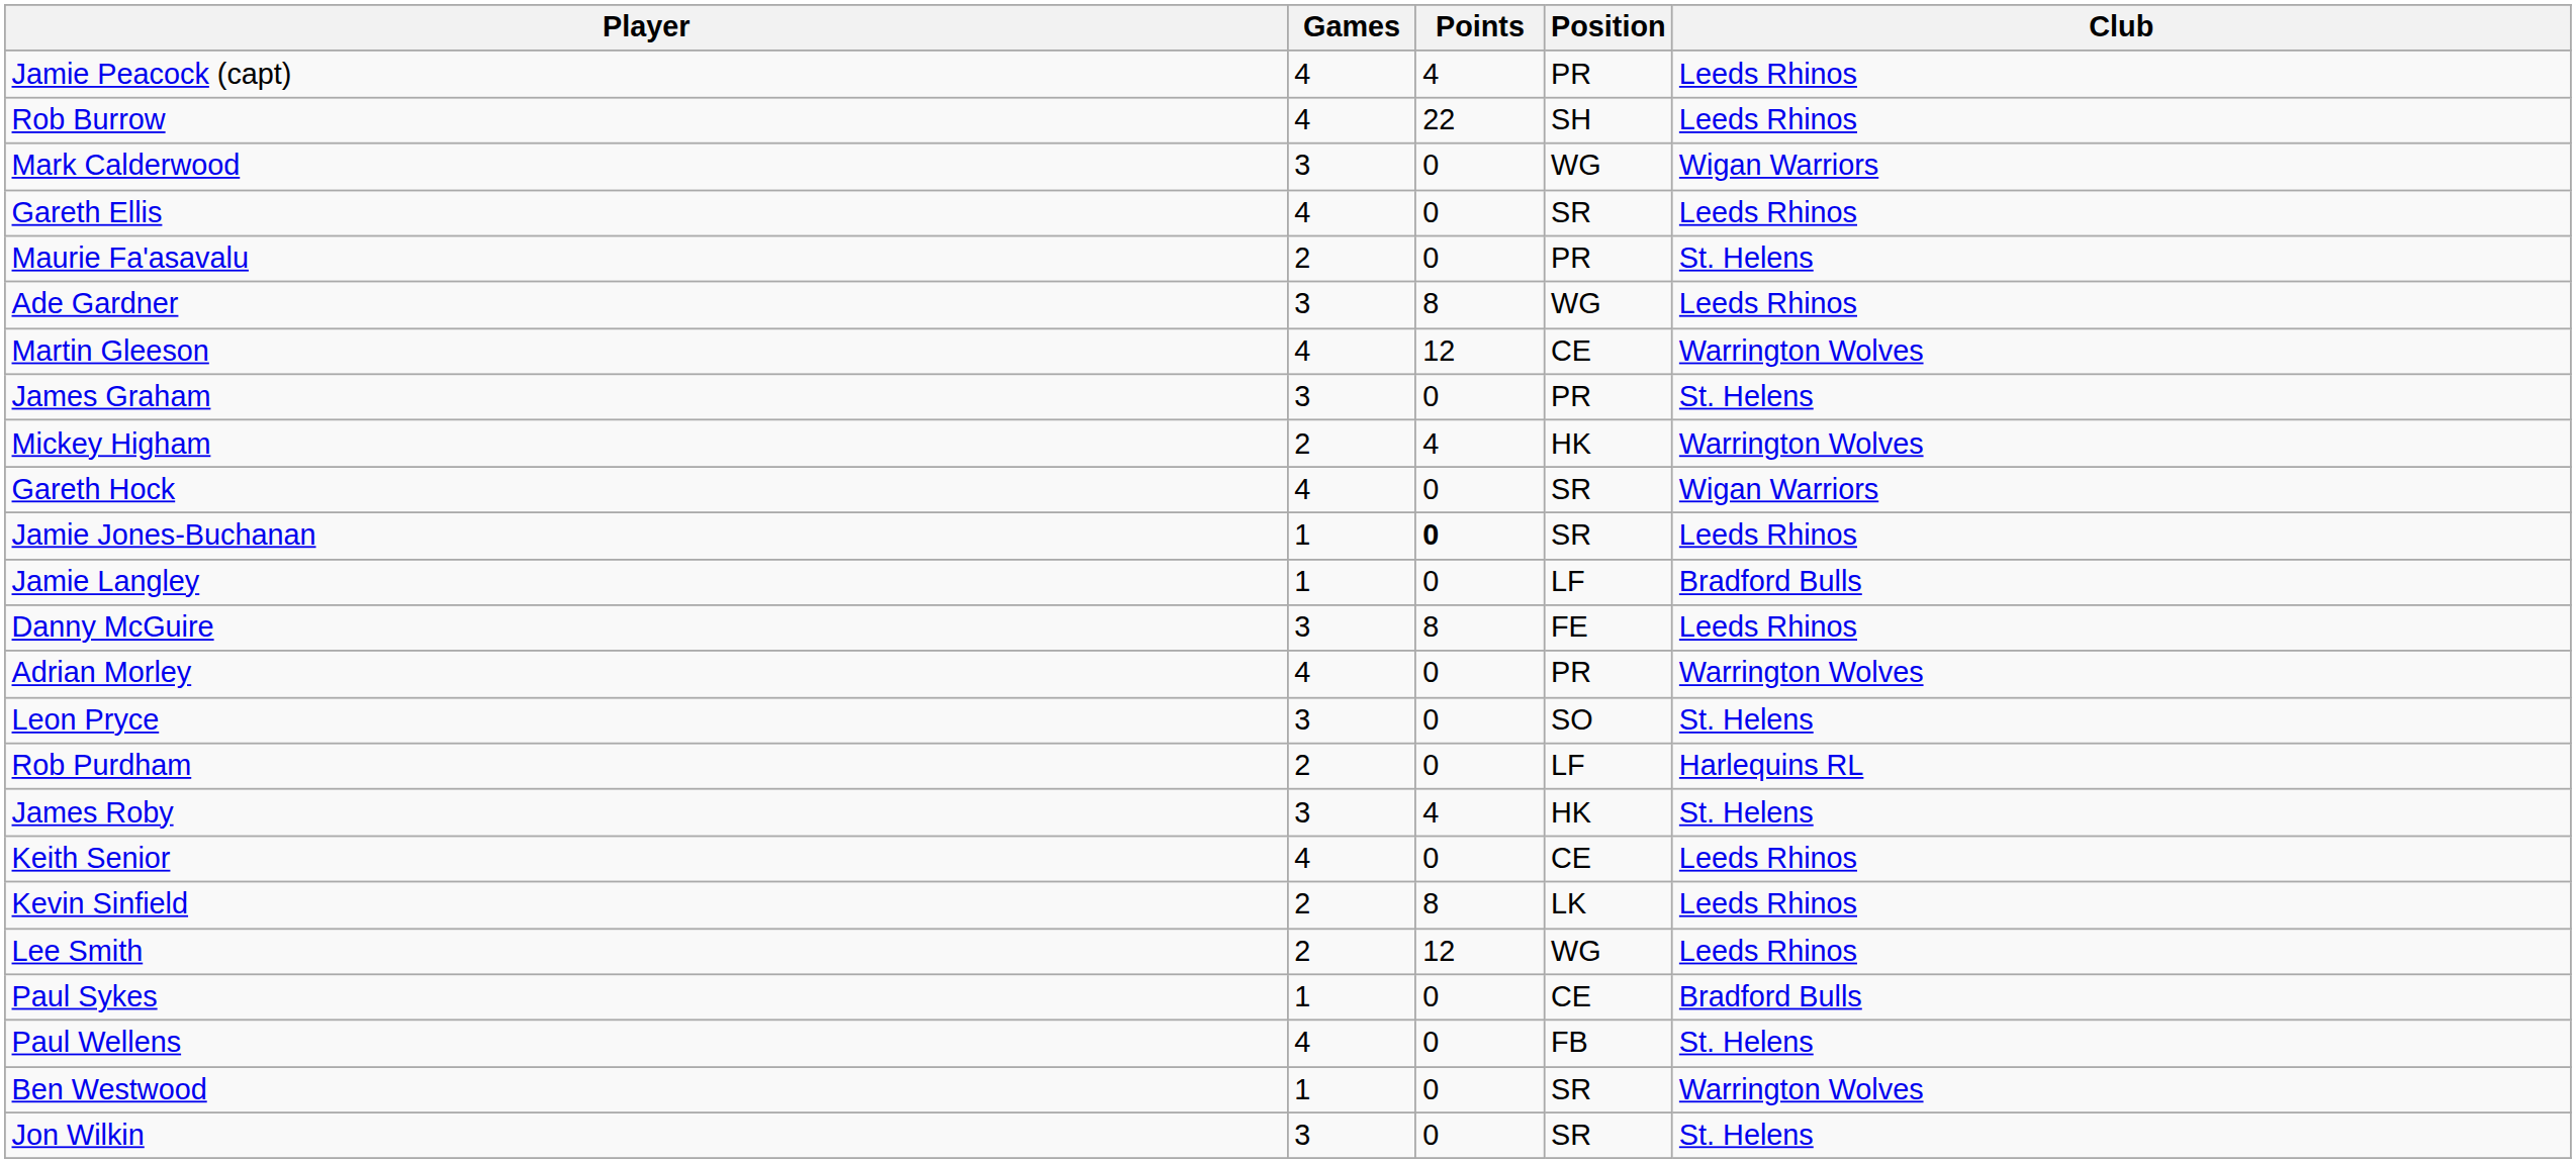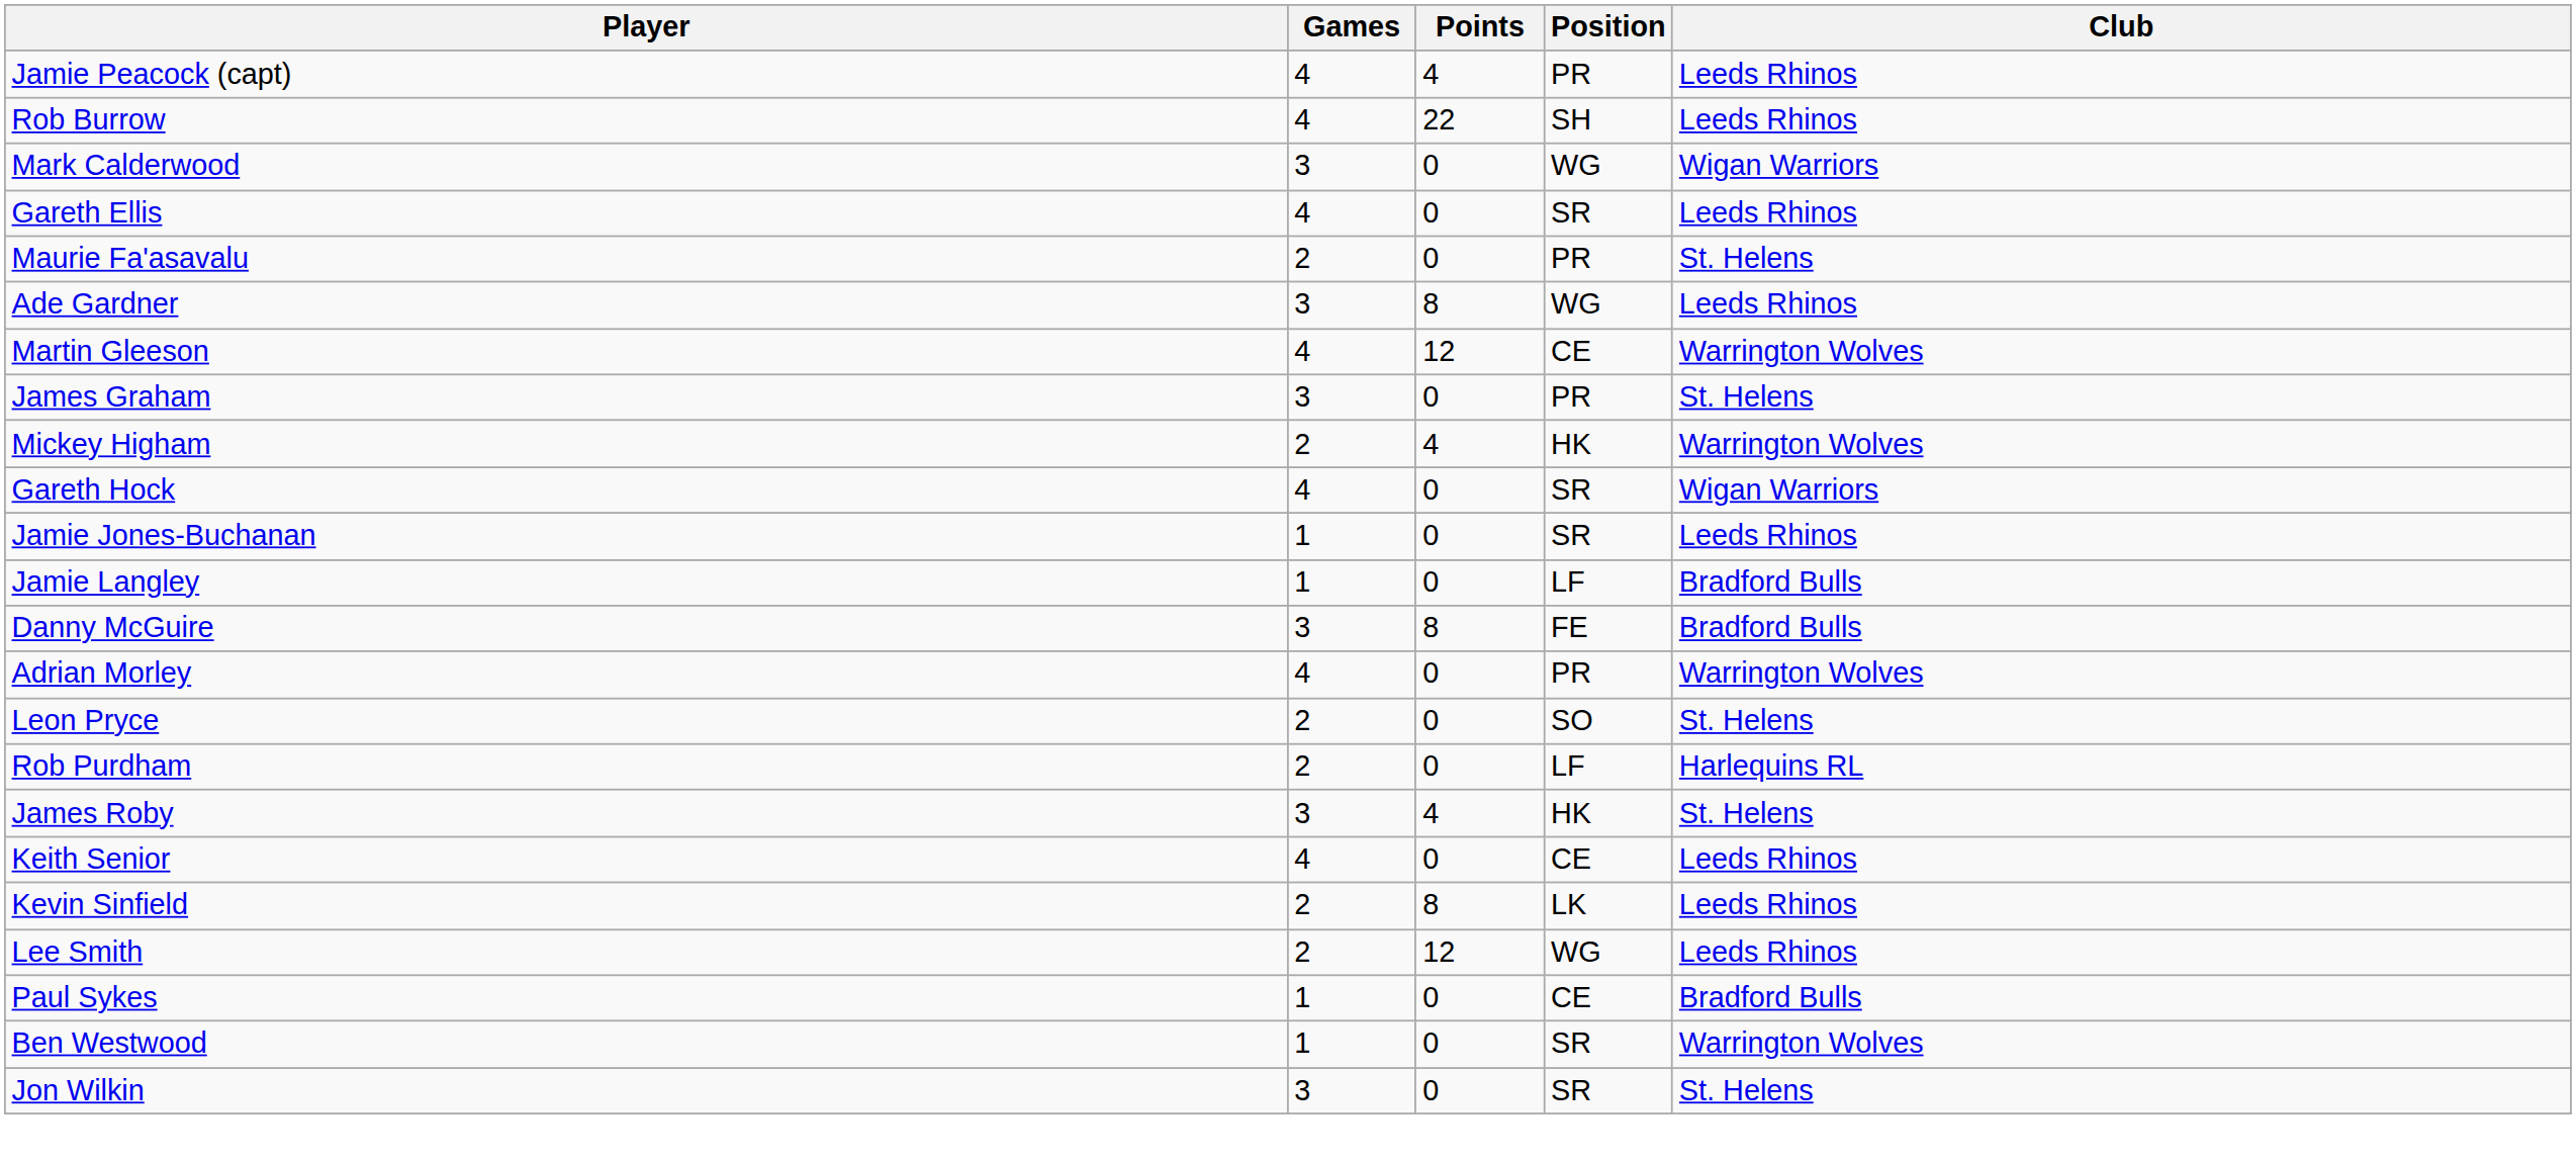 <table class="wikitable">
 <tr bgcolor=#FFFFFF>
 <th !width=25%>Player</th>
 <th width=5%>Games</th>
 <th width=5%>Points</th>
 <th width=5%>Position</th>
 <th width=35%>Club</th>
 </tr>
 <tr>
 <td><a href='#'>Jamie Peacock</a> (capt)</td>
 <td>4</td>
 <td>4</td>
 <td>PR</td>
 <td> <a href='#'>Leeds Rhinos</a></td>
 </tr>
 <tr>
 <td><a href='#'>Rob Burrow</a></td>
 <td>4</td>
 <td>22</td>
 <td>SH</td>
 <td> <a href='#'>Leeds Rhinos</a></td>
 </tr>
 <tr>
 <td><a href='#'>Mark Calderwood</a></td>
 <td>3</td>
 <td>0</td>
 <td>WG</td>
 <td> <a href='#'>Wigan Warriors</a></td>
 </tr>
 <tr>
 <td><a href='#'>Gareth Ellis</a></td>
 <td>4</td>
 <td>0</td>
 <td>SR</td>
 <td> <a href='#'>Leeds Rhinos</a></td>
 </tr>
 <tr>
 <td><a href='#'>Maurie Fa'asavalu</a></td>
 <td>2</td>
 <td>0</td>
 <td>PR</td>
 <td> <a href='#'>St. Helens</a></td>
 </tr>
 <tr>
 <td><a href='#'>Ade Gardner</a></td>
 <td>3</td>
 <td>8</td>
 <td>WG</td>
 <td> <a href='#'>Leeds Rhinos</a></td>
 </tr>
 <tr>
 <td><a href='#'>Martin Gleeson</a></td>
 <td>4</td>
 <td>12</td>
 <td>CE</td>
 <td> <a href='#'>Warrington Wolves</a></td>
 </tr>
 <tr>
 <td><a href='#'>James Graham</a></td>
 <td>3</td>
 <td>0</td>
 <td>PR</td>
 <td> <a href='#'>St. Helens</a></td>
 </tr>
 <tr>
 <td><a href='#'>Mickey Higham</a></td>
 <td>2</td>
 <td>4</td>
 <td>HK</td>
 <td> <a href='#'>Warrington Wolves</a></td>
 </tr>
 <tr>
 <td><a href='#'>Gareth Hock</a></td>
 <td>4</td>
 <td>0</td>
 <td>SR</td>
 <td> <a href='#'>Wigan Warriors</a></td>
 </tr>
 <tr>
 <td><a href='#'>Jamie Jones-Buchanan</a></td>
 <td>1</td>
-<td><strong>0</strong></td>
+<td>0</td>
 <td>SR</td>
 <td> <a href='#'>Leeds Rhinos</a></td>
 </tr>
 <tr>
 <td><a href='#'>Jamie Langley</a></td>
 <td>1</td>
 <td>0</td>
 <td>LF</td>
 <td> <a href='#'>Bradford Bulls</a></td>
 </tr>
 <tr>
 <td><a href='#'>Danny McGuire</a></td>
 <td>3</td>
 <td>8</td>
 <td>FE</td>
-<td> <a href='#'>Leeds Rhinos</a></td>
+<td> <a href='#'>Bradford Bulls</a></td>
 </tr>
 <tr>
 <td><a href='#'>Adrian Morley</a></td>
 <td>4</td>
 <td>0</td>
 <td>PR</td>
 <td> <a href='#'>Warrington Wolves</a></td>
 </tr>
 <tr>
 <td><a href='#'>Leon Pryce</a></td>
-<td>3</td>
+<td>2</td>
 <td>0</td>
 <td>SO</td>
 <td> <a href='#'>St. Helens</a></td>
 </tr>
 <tr>
 <td><a href='#'>Rob Purdham</a></td>
 <td>2</td>
 <td>0</td>
 <td>LF</td>
 <td> <a href='#'>Harlequins RL</a></td>
 </tr>
 <tr>
 <td><a href='#'>James Roby</a></td>
 <td>3</td>
 <td>4</td>
 <td>HK</td>
 <td> <a href='#'>St. Helens</a></td>
 </tr>
 <tr>
 <td><a href='#'>Keith Senior</a></td>
 <td>4</td>
 <td>0</td>
 <td>CE</td>
 <td> <a href='#'>Leeds Rhinos</a></td>
 </tr>
 <tr>
 <td><a href='#'>Kevin Sinfield</a></td>
 <td>2</td>
 <td>8</td>
 <td>LK</td>
 <td> <a href='#'>Leeds Rhinos</a></td>
 </tr>
 <tr>
 <td><a href='#'>Lee Smith</a></td>
 <td>2</td>
 <td>12</td>
 <td>WG</td>
 <td> <a href='#'>Leeds Rhinos</a></td>
 </tr>
 <tr>
 <td><a href='#'>Paul Sykes</a></td>
 <td>1</td>
 <td>0</td>
 <td>CE</td>
 <td> <a href='#'>Bradford Bulls</a></td>
 </tr>
 <tr>
-<td><a href='#'>Paul Wellens</a></td>
-<td>4</td>
-<td>0</td>
-<td>FB</td>
-<td> <a href='#'>St. Helens</a></td>
-</tr>
-<tr>
 <td><a href='#'>Ben Westwood</a></td>
 <td>1</td>
 <td>0</td>
 <td>SR</td>
 <td> <a href='#'>Warrington Wolves</a></td>
 </tr>
 <tr>
 <td><a href='#'>Jon Wilkin</a></td>
 <td>3</td>
 <td>0</td>
 <td>SR</td>
 <td> <a href='#'>St. Helens</a></td>
 </tr>
 </table>
